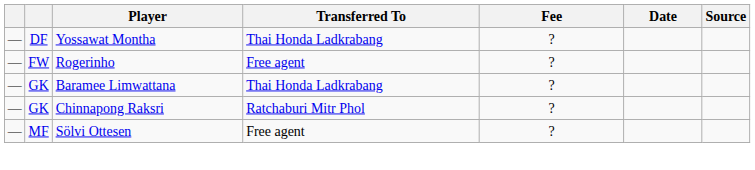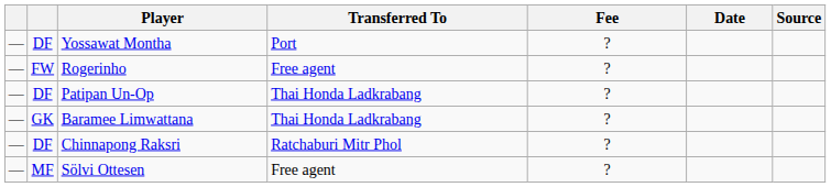 <table class="wikitable plainrowheaders sortable" style="font-size:95%">
 <tr>
 <th></th>
 <th></th>
 <th scope=col style="width:200px;"><strong>Player</strong></th>
 <th scope=col style="width:250px;"><strong>Transferred To</strong></th>
 <th scope=col style="width:150px;"><strong>Fee</strong></th>
 <th scope=col style="width:78px;"><strong>Date</strong></th>
 <th><strong>Source</strong></th>
 </tr>
 <tr>
 <td align=center>—</td>
 <td align=center><a href='#'>DF</a></td>
 <td> <a href='#'>Yossawat Montha</a></td>
-<td> <a href='#'>Thai Honda Ladkrabang</a></td>
+<td> <a href='#'>Port</a></td>
 <td align=center>?</td>
 <td align=center></td>
 <td align=center></td>
 </tr>
 <tr>
 <td align=center>—</td>
 <td align=center><a href='#'>FW</a></td>
 <td> <a href='#'>Rogerinho</a></td>
 <td><a href='#'>Free agent</a></td>
 <td align=center>?</td>
 <td align=center></td>
 <td align=center></td>
 </tr>
 <tr>
 <td align=center>—</td>
+<td align=center><a href='#'>DF</a></td>
+<td> <a href='#'>Patipan Un-Op</a></td>
+<td> <a href='#'>Thai Honda Ladkrabang</a></td>
+<td align=center>?</td>
+<td align=center></td>
+<td align=center></td>
+</tr>
+<tr>
+<td align=center>—</td>
 <td align=center><a href='#'>GK</a></td>
 <td> <a href='#'>Baramee Limwattana</a></td>
 <td> <a href='#'>Thai Honda Ladkrabang</a></td>
 <td align=center>?</td>
 <td align=center></td>
 <td align=center></td>
 </tr>
 <tr>
 <td align=center>—</td>
-<td align=center><a href='#'>GK</a></td>
+<td align=center><a href='#'>DF</a></td>
 <td> <a href='#'>Chinnapong Raksri</a></td>
 <td> <a href='#'>Ratchaburi Mitr Phol</a></td>
 <td align=center>?</td>
 <td align=center></td>
 <td align=center></td>
 </tr>
 <tr>
 <td align=center>—</td>
 <td align=center><a href='#'>MF</a></td>
 <td> <a href='#'>Sölvi Ottesen</a></td>
 <td>Free agent</td>
 <td align=center>?</td>
 <td align=center></td>
 <td align=center></td>
 </tr>
 </table>
